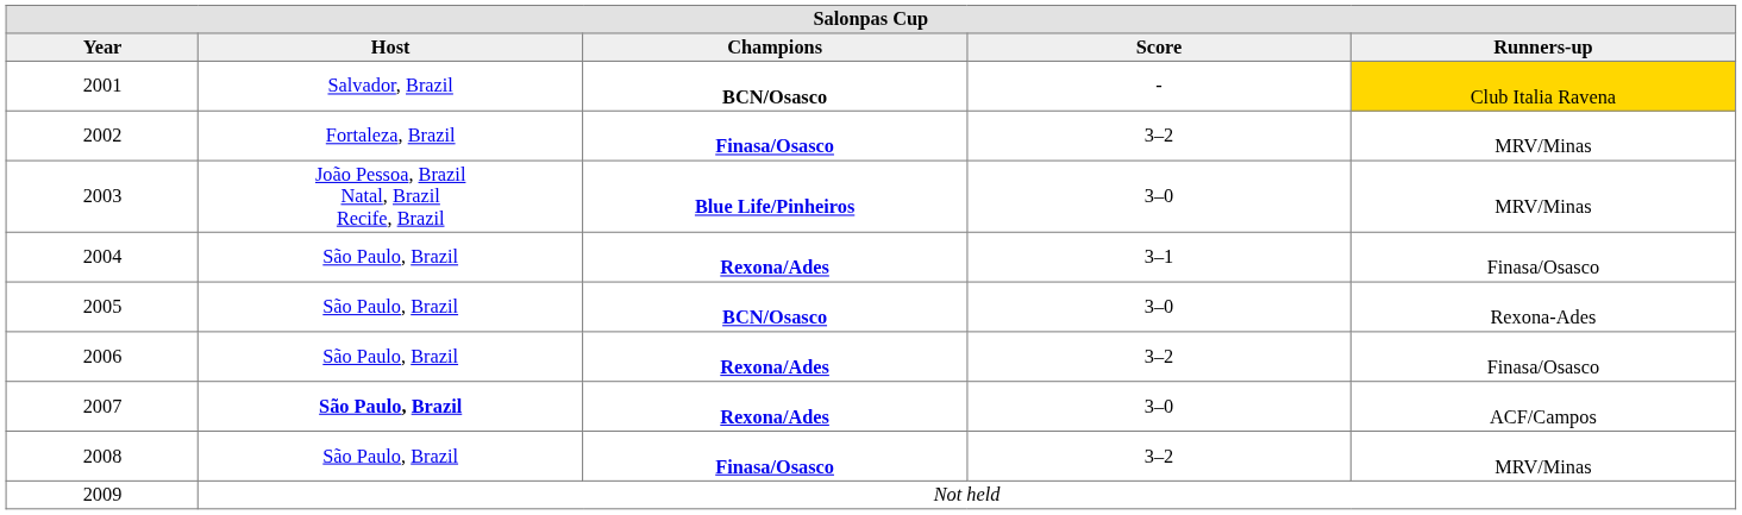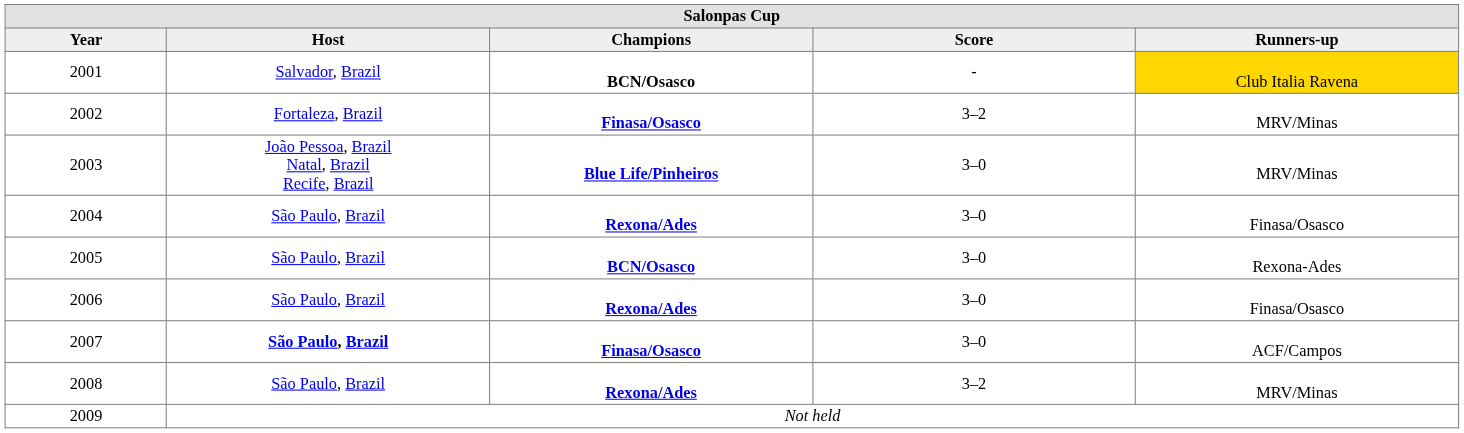 <table class="toccolours" border="1" cellpadding="2" style="border-collapse: collapse; text-align: center; width: 90%; margin: 0 auto;">
 <tr style= "background: #e2e2e2;">
 <th colspan=6 width=100%>Salonpas Cup</th>
 </tr>
 <tr style="background: #efefef;">
 <th width=10%>Year</th>
 <th width=20%>Host</th>
 <th width=20%>Champions</th>
 <th width=20%>Score</th>
 <th width=20%>Runners-up</th>
 </tr>
 <tr>
 <td>2001</td>
 <td><a href='#'>Salvador</a>, <a href='#'>Brazil</a></td>
 <td><br><strong>BCN/Osasco</strong></td>
 <td>-</td>
 <td style="background: gold;"><br>Club Italia Ravena</td>
 </tr>
 <tr>
 <td>2002</td>
 <td><a href='#'>Fortaleza</a>, <a href='#'>Brazil</a></td>
 <td><br><strong><a href='#'>Finasa/Osasco</a></strong></td>
 <td>3–2</td>
 <td><br>MRV/Minas</td>
 </tr>
 <tr>
 <td>2003</td>
 <td><a href='#'>João Pessoa</a>, <a href='#'>Brazil</a><br><a href='#'>Natal</a>, <a href='#'>Brazil</a><br><a href='#'>Recife</a>, <a href='#'>Brazil</a></td>
 <td><br><strong><a href='#'>Blue Life/Pinheiros</a></strong></td>
 <td>3–0</td>
 <td><br>MRV/Minas</td>
 </tr>
 <tr>
 <td>2004</td>
 <td><a href='#'>São Paulo</a>, <a href='#'>Brazil</a></td>
 <td><br><strong><a href='#'>Rexona/Ades</a></strong></td>
-<td>3–1</td>
+<td>3–0</td>
 <td><br>Finasa/Osasco</td>
 </tr>
 <tr>
 <td>2005</td>
 <td><a href='#'>São Paulo</a>, <a href='#'>Brazil</a></td>
 <td><br><strong><a href='#'>BCN/Osasco</a></strong></td>
 <td>3–0</td>
 <td><br>Rexona-Ades</td>
 </tr>
 <tr>
 <td>2006</td>
 <td><a href='#'>São Paulo</a>, <a href='#'>Brazil</a></td>
 <td><br><strong><a href='#'>Rexona/Ades</a></strong></td>
-<td>3–2</td>
+<td>3–0</td>
 <td><br>Finasa/Osasco</td>
 </tr>
 <tr>
 <td>2007</td>
 <td><strong><a href='#'>São Paulo</a>, <a href='#'>Brazil</a></strong></td>
-<td><br><strong><a href='#'>Rexona/Ades</a></strong></td>
+<td><br><strong><a href='#'>Finasa/Osasco</a></strong></td>
 <td>3–0</td>
 <td><br>ACF/Campos</td>
 </tr>
 <tr>
 <td>2008</td>
 <td><a href='#'>São Paulo</a>, <a href='#'>Brazil</a></td>
-<td><br><strong><a href='#'>Finasa/Osasco</a></strong></td>
+<td><br><strong><a href='#'>Rexona/Ades</a></strong></td>
 <td>3–2</td>
 <td><br>MRV/Minas</td>
 </tr>
 <tr>
 <td>2009</td>
 <td colspan=5><em>Not held</em></td>
 </tr>
 </table>
